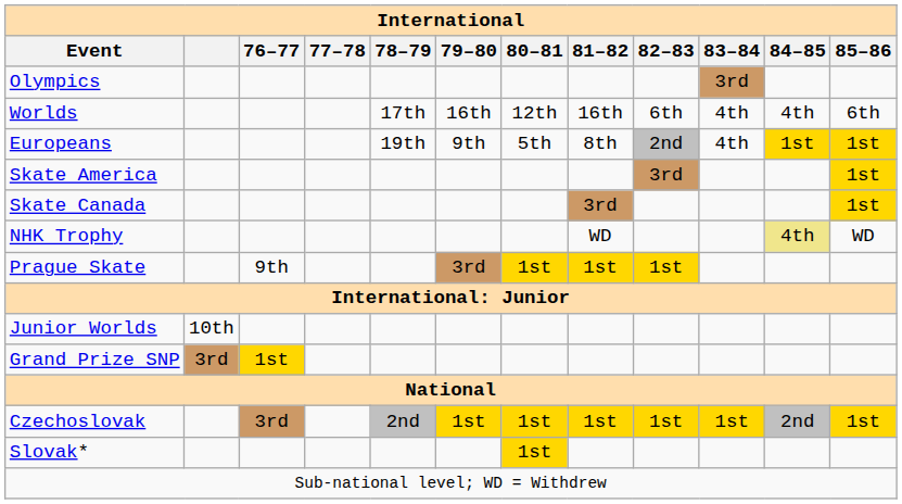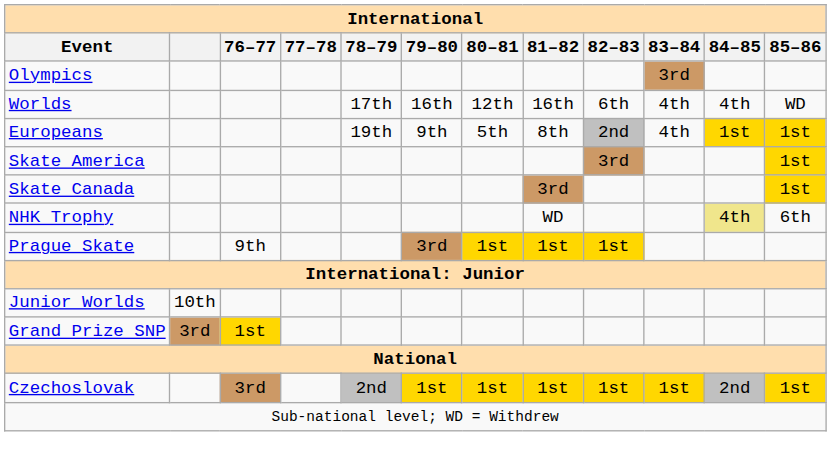 <table class="wikitable" style="text-align:center">
 <tr>
 <th style="background-color: #ffdead; " colspan=12 align=center>International</th>
 </tr>
 <tr>
 <th>Event</th>
 <th></th>
 <th>76–77</th>
 <th>77–78</th>
 <th>78–79</th>
 <th>79–80</th>
 <th>80–81</th>
 <th>81–82</th>
 <th>82–83</th>
 <th>83–84</th>
 <th>84–85</th>
 <th>85–86</th>
 </tr>
 <tr>
 <td align=left><a href='#'>Olympics</a></td>
 <td></td>
 <td></td>
 <td></td>
 <td></td>
 <td></td>
 <td></td>
 <td></td>
 <td></td>
 <td bgcolor=cc9966>3rd</td>
 <td></td>
 <td></td>
 </tr>
 <tr>
 <td align=left><a href='#'>Worlds</a></td>
 <td></td>
 <td></td>
 <td></td>
 <td>17th</td>
 <td>16th</td>
 <td>12th</td>
 <td>16th</td>
 <td>6th</td>
 <td>4th</td>
 <td>4th</td>
-<td>6th</td>
+<td>WD</td>
 </tr>
 <tr>
 <td align=left><a href='#'>Europeans</a></td>
 <td></td>
 <td></td>
 <td></td>
 <td>19th</td>
 <td>9th</td>
 <td>5th</td>
 <td>8th</td>
 <td bgcolor=silver>2nd</td>
 <td>4th</td>
 <td bgcolor=gold>1st</td>
 <td bgcolor=gold>1st</td>
 </tr>
 <tr>
 <td align=left><a href='#'>Skate America</a></td>
 <td></td>
 <td></td>
 <td></td>
 <td></td>
 <td></td>
 <td></td>
 <td></td>
 <td bgcolor=cc9966>3rd</td>
 <td></td>
 <td></td>
 <td bgcolor=gold>1st</td>
 </tr>
 <tr>
 <td align=left><a href='#'>Skate Canada</a></td>
 <td></td>
 <td></td>
 <td></td>
 <td></td>
 <td></td>
 <td></td>
 <td bgcolor=cc9966>3rd</td>
 <td></td>
 <td></td>
 <td></td>
 <td bgcolor=gold>1st</td>
 </tr>
 <tr>
 <td align=left><a href='#'>NHK Trophy</a></td>
 <td></td>
 <td></td>
 <td></td>
 <td></td>
 <td></td>
 <td></td>
 <td>WD</td>
 <td></td>
 <td></td>
 <td style="background: khaki;">4th</td>
-<td>WD</td>
+<td>6th</td>
 </tr>
 <tr>
 <td align=left><a href='#'>Prague Skate</a></td>
 <td></td>
 <td>9th</td>
 <td></td>
 <td></td>
 <td bgcolor=cc9966>3rd</td>
 <td bgcolor=gold>1st</td>
 <td bgcolor=gold>1st</td>
 <td bgcolor=gold>1st</td>
 <td></td>
 <td></td>
 <td></td>
 </tr>
 <tr>
 <th style="background-color: #ffdead; " colspan=12 align=center>International: Junior</th>
 </tr>
 <tr>
 <td align=left><a href='#'>Junior Worlds</a></td>
 <td>10th</td>
 <td></td>
 <td></td>
 <td></td>
 <td></td>
 <td></td>
 <td></td>
 <td></td>
 <td></td>
 <td></td>
 <td></td>
 </tr>
 <tr>
 <td align=left><a href='#'>Grand Prize SNP</a></td>
 <td bgcolor=cc9966>3rd</td>
 <td bgcolor=gold>1st</td>
 <td></td>
 <td></td>
 <td></td>
 <td></td>
 <td></td>
 <td></td>
 <td></td>
 <td></td>
 <td></td>
 </tr>
 <tr>
 <th style="background-color: #ffdead; " colspan=12 align=center>National</th>
 </tr>
 <tr>
 <td align=left><a href='#'>Czechoslovak</a></td>
 <td></td>
 <td bgcolor=cc9966>3rd</td>
 <td></td>
 <td bgcolor=silver>2nd</td>
 <td bgcolor=gold>1st</td>
 <td bgcolor=gold>1st</td>
 <td bgcolor=gold>1st</td>
 <td bgcolor=gold>1st</td>
 <td bgcolor=gold>1st</td>
 <td bgcolor=silver>2nd</td>
 <td bgcolor=gold>1st</td>
 </tr>
 <tr>
-<td align=left><a href='#'>Slovak</a>*</td>
-<td></td>
-<td></td>
-<td></td>
-<td></td>
-<td></td>
-<td bgcolor=gold>1st</td>
-<td></td>
-<td></td>
-<td></td>
-<td></td>
-<td></td>
-</tr>
-<tr>
 <td colspan=12 align=center><small>Sub-national level; WD = Withdrew </small></td>
 </tr>
 </table>
